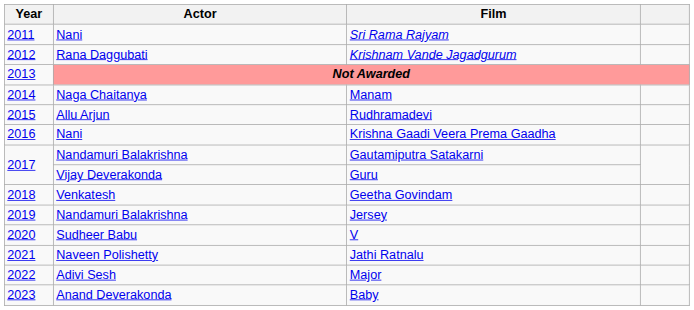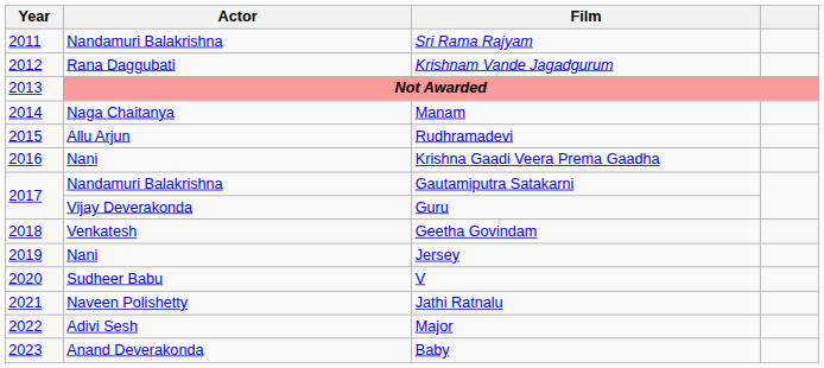 <table class="wikitable sortable" style="text-align:left;">
 <tr>
 <th scope="col" style="width:5%;text-align:center;">Year</th>
 <th scope="col" style="width:30%;text-align:center;">Actor</th>
 <th scope="col" style="width:30%;text-align:center;">Film</th>
 <th scope="col" style="width:5%;text-align:center;" class="unsortable"></th>
 </tr>
 <tr>
 <td><a href='#'>2011</a></td>
-<td><a href='#'>Nani</a></td>
+<td><a href='#'>Nandamuri Balakrishna</a></td>
 <td><em><a href='#'>Sri Rama Rajyam</a></em></td>
 <td></td>
 </tr>
 <tr>
 <td><a href='#'>2012</a></td>
 <td><a href='#'>Rana Daggubati</a></td>
 <td><em><a href='#'>Krishnam Vande Jagadgurum</a></em></td>
 <td></td>
 </tr>
 <tr>
 <td><a href='#'>2013</a></td>
 <td colspan="3" bgcolor="#ff9a9a" style="text-align:center"><strong><em>Not Awarded<em> <strong></td>
 </tr>
 <tr>
 <td><a href='#'>2014</a></td>
 <td><a href='#'>Naga Chaitanya</a></td>
 <td></em><a href='#'>Manam</a><em></td>
 <td></td>
 </tr>
 <tr>
 <td><a href='#'>2015</a></td>
 <td><a href='#'>Allu Arjun</a></td>
 <td></em><a href='#'>Rudhramadevi</a><em></td>
 <td></td>
 </tr>
 <tr>
 <td><a href='#'>2016</a></td>
 <td><a href='#'>Nani</a></td>
 <td></em><a href='#'>Krishna Gaadi Veera Prema Gaadha</a><em></td>
 <td></td>
 </tr>
 <tr>
 <td rowspan="2"><a href='#'>2017</a></td>
 <td><a href='#'>Nandamuri Balakrishna</a></td>
 <td></em><a href='#'>Gautamiputra Satakarni</a><em></td>
 <td rowspan="2"></td>
 </tr>
 <tr>
 <td><a href='#'>Vijay Deverakonda</a></td>
 <td></em><a href='#'>Guru</a><em></td>
 </tr>
 <tr>
 <td><a href='#'>2018</a></td>
 <td><a href='#'>Venkatesh</a></td>
 <td></em><a href='#'>Geetha Govindam</a><em></td>
 <td></td>
 </tr>
 <tr>
 <td><a href='#'>2019</a></td>
-<td><a href='#'>Nandamuri Balakrishna</a></td>
+<td><a href='#'>Nani</a></td>
 <td></em><a href='#'>Jersey</a><em></td>
 <td></td>
 </tr>
 <tr>
 <td><a href='#'>2020</a></td>
 <td><a href='#'>Sudheer Babu</a></td>
 <td></em><a href='#'>V</a><em></td>
 <td></td>
 </tr>
 <tr>
 <td><a href='#'>2021</a></td>
 <td><a href='#'>Naveen Polishetty</a></td>
 <td></em><a href='#'>Jathi Ratnalu</a><em></td>
 <td></td>
 </tr>
 <tr>
 <td><a href='#'>2022</a></td>
 <td><a href='#'>Adivi Sesh</a></td>
 <td></em><a href='#'>Major</a><em></td>
 <td></td>
 </tr>
 <tr>
 <td><a href='#'>2023</a></td>
 <td><a href='#'>Anand Deverakonda</a></td>
 <td></em><a href='#'>Baby</a><em></td>
 <td></td>
 </tr>
 </table>
